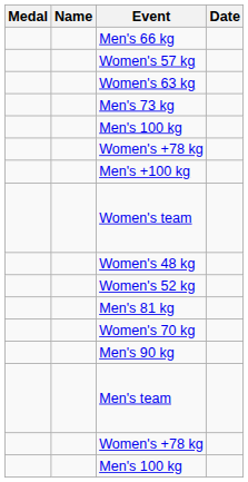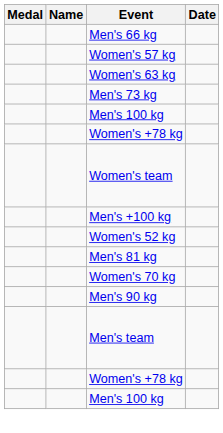 <table class="wikitable sortable" style="font-size:95%">
 <tr>
 <th>Medal</th>
 <th>Name</th>
 <th>Event</th>
 <th>Date</th>
 </tr>
 <tr>
 <td></td>
 <td></td>
 <td><a href='#'>Men's 66 kg</a></td>
 <td></td>
 </tr>
 <tr>
 <td></td>
 <td></td>
 <td><a href='#'>Women's 57 kg</a></td>
 <td></td>
 </tr>
 <tr>
 <td></td>
 <td></td>
 <td><a href='#'>Women's 63 kg</a></td>
 <td></td>
 </tr>
 <tr>
 <td></td>
 <td></td>
 <td><a href='#'>Men's 73 kg</a></td>
 <td></td>
 </tr>
 <tr>
 <td></td>
 <td></td>
 <td><a href='#'>Men's 100 kg</a></td>
 <td></td>
 </tr>
 <tr>
 <td></td>
 <td></td>
 <td><a href='#'>Women's +78 kg</a></td>
 <td></td>
 </tr>
 <tr>
 <td></td>
-<td></td>
-<td><a href='#'>Men's +100 kg</a></td>
-<td></td>
-</tr>
-<tr>
-<td></td>
 <td><br><br><br><br></td>
 <td><a href='#'>Women's team</a></td>
 <td></td>
 </tr>
 <tr>
 <td></td>
 <td></td>
-<td><a href='#'>Women's 48 kg</a></td>
+<td><a href='#'>Men's +100 kg</a></td>
 <td></td>
 </tr>
 <tr>
 <td></td>
 <td></td>
 <td><a href='#'>Women's 52 kg</a></td>
 <td></td>
 </tr>
 <tr>
 <td></td>
 <td></td>
 <td><a href='#'>Men's 81 kg</a></td>
 <td></td>
 </tr>
 <tr>
 <td></td>
 <td></td>
 <td><a href='#'>Women's 70 kg</a></td>
 <td></td>
 </tr>
 <tr>
 <td></td>
 <td></td>
 <td><a href='#'>Men's 90 kg</a></td>
 <td></td>
 </tr>
 <tr>
 <td></td>
 <td><br><br><br><br></td>
 <td><a href='#'>Men's team</a></td>
 <td></td>
 </tr>
 <tr>
 <td></td>
 <td></td>
 <td><a href='#'>Women's +78 kg</a></td>
 <td></td>
 </tr>
 <tr>
 <td></td>
 <td></td>
 <td><a href='#'>Men's 100 kg</a></td>
 <td></td>
 </tr>
 </table>
